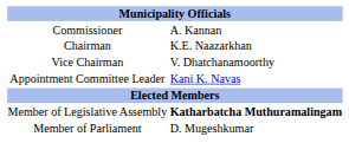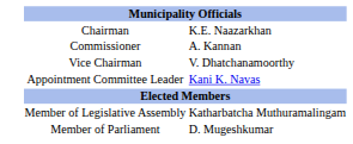 <table class="toccolours" style="clear:right; float:right; background:#ffffff; margin: 0 0 0.5em 1em; width:220">
 <tr>
 <th style="background:#A8BDEC" align="center" colspan="2"><strong>Municipality Officials</strong></th>
 </tr>
 <tr>
+<td align="center">Chairman</td>
+<td>K.E. Naazarkhan</td>
+</tr>
+<tr>
 <td align="center">Commissioner</td>
 <td>A. Kannan</td>
-</tr>
-<tr>
-<td align="center">Chairman</td>
-<td>K.E. Naazarkhan</td>
 </tr>
 <tr>
 <td align="center">Vice Chairman</td>
 <td>V. Dhatchanamoorthy</td>
 </tr>
 <tr>
 <td align="center">Appointment Committee Leader</td>
 <td><a href='#'>Kani K. Navas</a></td>
 </tr>
 <tr>
 <th style="background:#A8BDEC" align="center" colspan="2"><strong>Elected Members</strong></th>
 </tr>
 <tr>
 <td align="center">Member of Legislative Assembly</td>
-<td><strong>Katharbatcha Muthuramalingam</strong></td>
+<td>Katharbatcha Muthuramalingam</td>
 </tr>
 <tr>
 <td align="center">Member of Parliament</td>
 <td>D. Mugeshkumar</td>
 </tr>
 </table>
